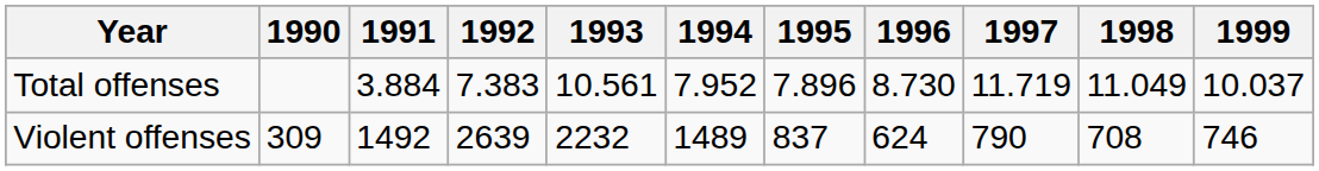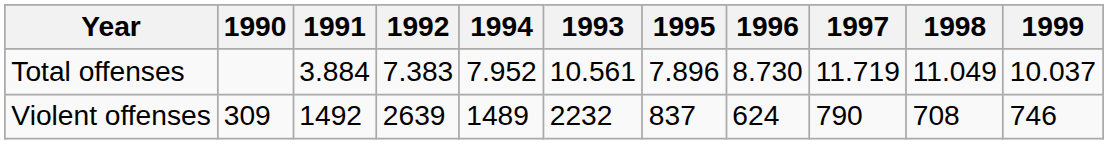 <table class="wikitable">
 <tr>
 <th>Year</th>
 <th>1990</th>
 <th>1991</th>
 <th>1992</th>
+<th>1994</th>
 <th>1993</th>
-<th>1994</th>
 <th>1995</th>
 <th>1996</th>
 <th>1997</th>
 <th>1998</th>
 <th>1999</th>
 </tr>
 <tr>
 <td>Total offenses</td>
 <td></td>
 <td>3.884</td>
 <td>7.383</td>
+<td>7.952</td>
 <td>10.561</td>
-<td>7.952</td>
 <td>7.896</td>
 <td>8.730</td>
 <td>11.719</td>
 <td>11.049</td>
 <td>10.037</td>
 </tr>
 <tr>
 <td>Violent offenses</td>
 <td>309</td>
 <td>1492</td>
 <td>2639</td>
+<td>1489</td>
 <td>2232</td>
-<td>1489</td>
 <td>837</td>
 <td>624</td>
 <td>790</td>
 <td>708</td>
 <td>746</td>
 </tr>
 </table>
